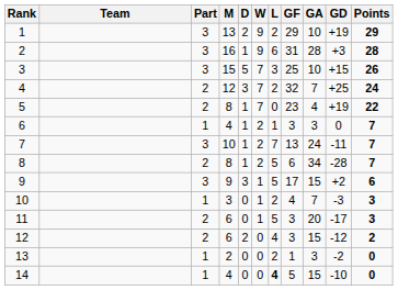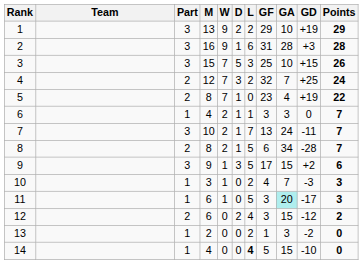 <table class="wikitable sortable" style="text-align:center">
 <tr>
 <th>Rank</th>
 <th width=200>Team</th>
 <th>Part</th>
 <th>M</th>
+<th>W</th>
 <th>D</th>
-<th>W</th>
 <th>L</th>
 <th>GF</th>
 <th>GA</th>
 <th>GD</th>
 <th>Points</th>
 </tr>
 <tr>
 <td>1</td>
 <td align=left></td>
 <td>3</td>
 <td>13</td>
+<td>9</td>
 <td>2</td>
-<td>9</td>
 <td>2</td>
 <td>29</td>
 <td>10</td>
 <td>+19</td>
 <td><strong>29</strong></td>
 </tr>
 <tr>
 <td>2</td>
 <td align=left></td>
 <td>3</td>
 <td>16</td>
+<td>9</td>
 <td>1</td>
-<td>9</td>
 <td>6</td>
 <td>31</td>
 <td>28</td>
 <td>+3</td>
 <td><strong>28</strong></td>
 </tr>
 <tr>
 <td>3</td>
 <td align=left></td>
 <td>3</td>
 <td>15</td>
+<td>7</td>
 <td>5</td>
-<td>7</td>
 <td>3</td>
 <td>25</td>
 <td>10</td>
 <td>+15</td>
 <td><strong>26</strong></td>
 </tr>
 <tr>
 <td>4</td>
 <td align=left></td>
 <td>2</td>
 <td>12</td>
+<td>7</td>
 <td>3</td>
-<td>7</td>
 <td>2</td>
 <td>32</td>
 <td>7</td>
 <td>+25</td>
 <td><strong>24</strong></td>
 </tr>
 <tr>
 <td>5</td>
 <td align=left></td>
 <td>2</td>
 <td>8</td>
+<td>7</td>
 <td>1</td>
-<td>7</td>
 <td>0</td>
 <td>23</td>
 <td>4</td>
 <td>+19</td>
 <td><strong>22</strong></td>
 </tr>
 <tr>
 <td>6</td>
 <td align=left></td>
 <td>1</td>
 <td>4</td>
+<td>2</td>
 <td>1</td>
-<td>2</td>
 <td>1</td>
 <td>3</td>
 <td>3</td>
 <td>0</td>
 <td><strong>7</strong></td>
 </tr>
 <tr>
 <td>7</td>
 <td align=left></td>
 <td>3</td>
 <td>10</td>
+<td>2</td>
 <td>1</td>
-<td>2</td>
 <td>7</td>
 <td>13</td>
 <td>24</td>
 <td>-11</td>
 <td><strong>7</strong></td>
 </tr>
 <tr>
 <td>8</td>
 <td align=left></td>
 <td>2</td>
 <td>8</td>
+<td>2</td>
 <td>1</td>
-<td>2</td>
 <td>5</td>
 <td>6</td>
 <td>34</td>
 <td>-28</td>
 <td><strong>7</strong></td>
 </tr>
 <tr>
 <td>9</td>
 <td align=left></td>
 <td>3</td>
 <td>9</td>
+<td>1</td>
 <td>3</td>
-<td>1</td>
 <td>5</td>
 <td>17</td>
 <td>15</td>
 <td>+2</td>
 <td><strong>6</strong></td>
 </tr>
 <tr>
 <td>10</td>
 <td align=left></td>
 <td>1</td>
 <td>3</td>
+<td>1</td>
 <td>0</td>
-<td>1</td>
 <td>2</td>
 <td>4</td>
 <td>7</td>
 <td>-3</td>
 <td><strong>3</strong></td>
 </tr>
 <tr>
 <td>11</td>
 <td align=left></td>
-<td>2</td>
+<td>1</td>
 <td>6</td>
+<td>1</td>
 <td>0</td>
-<td>1</td>
 <td>5</td>
 <td>3</td>
-<td>20</td>
+<td style="background: paleturquoise;">20</td>
 <td>-17</td>
 <td><strong>3</strong></td>
 </tr>
 <tr>
 <td>12</td>
 <td align=left></td>
 <td>2</td>
 <td>6</td>
+<td>0</td>
 <td>2</td>
-<td>0</td>
 <td>4</td>
 <td>3</td>
 <td>15</td>
 <td>-12</td>
 <td><strong>2</strong></td>
 </tr>
 <tr>
 <td>13</td>
 <td align=left></td>
 <td>1</td>
 <td>2</td>
 <td>0</td>
 <td>0</td>
 <td>2</td>
 <td>1</td>
 <td>3</td>
 <td>-2</td>
 <td><strong>0</strong></td>
 </tr>
 <tr>
 <td>14</td>
 <td align=left></td>
 <td>1</td>
 <td>4</td>
 <td>0</td>
 <td>0</td>
 <td><strong>4</strong></td>
 <td>5</td>
 <td>15</td>
 <td>-10</td>
 <td><strong>0</strong></td>
 </tr>
 </table>
